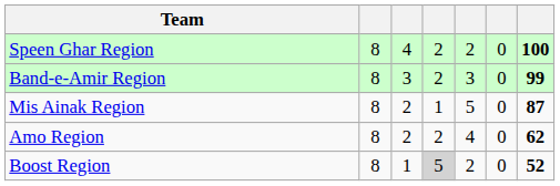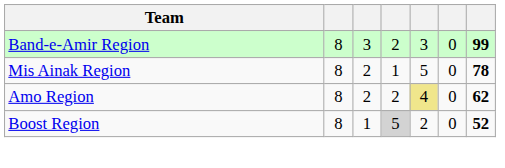 <table class="wikitable" style="text-align:center">
 <tr>
 <th style="width:300px">Team</th>
 <th width="20"></th>
 <th width="20"></th>
 <th width="20"></th>
 <th width="20"></th>
 <th width="20"></th>
 <th width="20"></th>
-</tr>
-<tr style="background:#cfc">
-<td style="text-align:left"><a href='#'>Speen Ghar Region</a></td>
-<td>8</td>
-<td>4</td>
-<td>2</td>
-<td>2</td>
-<td>0</td>
-<td><strong>100</strong></td>
 </tr>
 <tr style="background:#cfc">
 <td style="text-align:left"><a href='#'>Band-e-Amir Region</a></td>
 <td>8</td>
 <td>3</td>
 <td>2</td>
 <td>3</td>
 <td>0</td>
 <td><strong>99</strong></td>
 </tr>
 <tr>
 <td style="text-align:left"><a href='#'>Mis Ainak Region</a></td>
 <td>8</td>
 <td>2</td>
 <td>1</td>
 <td>5</td>
 <td>0</td>
-<td><strong>87</strong></td>
+<td><strong>78</strong></td>
 </tr>
 <tr>
 <td style="text-align:left"><a href='#'>Amo Region</a></td>
 <td>8</td>
 <td>2</td>
 <td>2</td>
-<td>4</td>
+<td style="background: khaki;">4</td>
 <td>0</td>
 <td><strong>62</strong></td>
 </tr>
 <tr>
 <td style="text-align:left"><a href='#'>Boost Region</a></td>
 <td>8</td>
 <td>1</td>
 <td style="background: lightgrey;">5</td>
 <td>2</td>
 <td>0</td>
 <td><strong>52</strong></td>
 </tr>
 </table>
